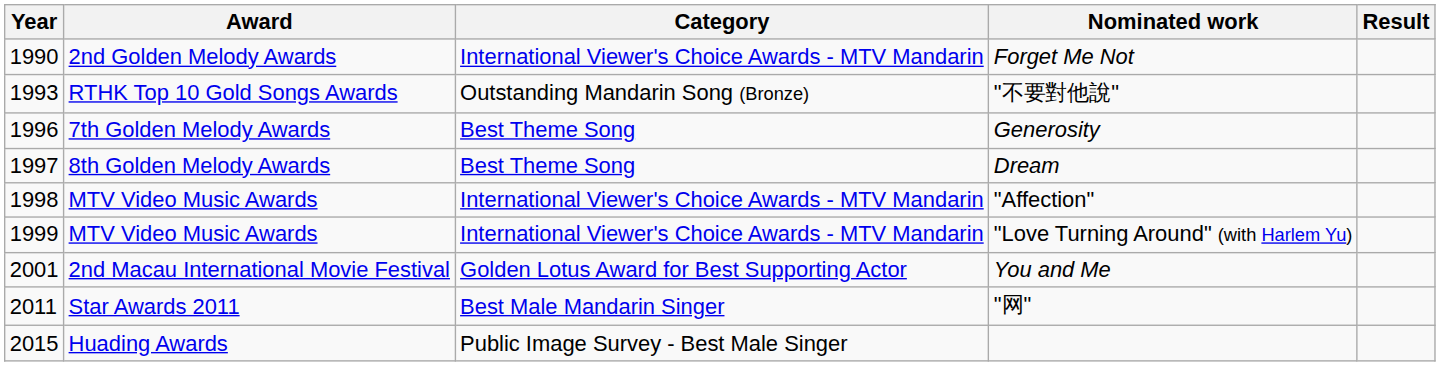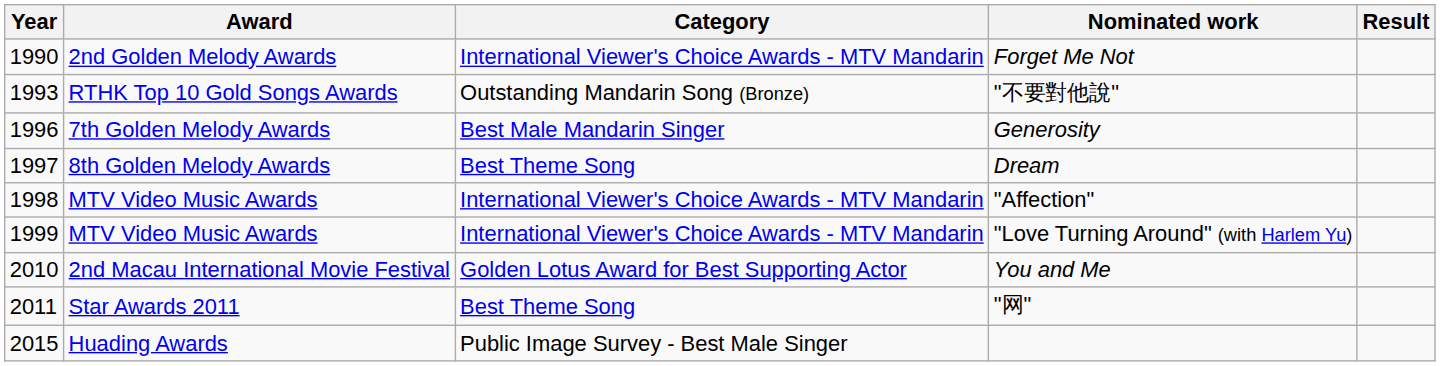 <table class="wikitable sortable">
 <tr>
 <th>Year</th>
 <th>Award</th>
 <th>Category</th>
 <th>Nominated work</th>
 <th>Result</th>
 </tr>
 <tr>
 <td>1990</td>
 <td><a href='#'>2nd Golden Melody Awards</a></td>
 <td><a href='#'>International Viewer's Choice Awards - MTV Mandarin</a></td>
 <td><em>Forget Me Not</em></td>
 <td></td>
 </tr>
 <tr>
 <td>1993</td>
 <td><a href='#'>RTHK Top 10 Gold Songs Awards</a></td>
 <td>Outstanding Mandarin Song <small>(Bronze)</small></td>
 <td>"不要對他說"</td>
 <td></td>
 </tr>
 <tr>
 <td>1996</td>
 <td><a href='#'>7th Golden Melody Awards</a></td>
-<td><a href='#'>Best Theme Song</a></td>
+<td><a href='#'>Best Male Mandarin Singer</a></td>
 <td><em>Generosity</em></td>
 <td></td>
 </tr>
 <tr>
 <td>1997</td>
 <td><a href='#'>8th Golden Melody Awards</a></td>
 <td><a href='#'>Best Theme Song</a></td>
 <td><em> Dream</em></td>
 <td></td>
 </tr>
 <tr>
 <td>1998</td>
 <td><a href='#'>MTV Video Music Awards</a></td>
 <td><a href='#'>International Viewer's Choice Awards - MTV Mandarin</a></td>
 <td>"Affection"</td>
 <td></td>
 </tr>
 <tr>
 <td>1999</td>
 <td><a href='#'>MTV Video Music Awards</a></td>
 <td><a href='#'>International Viewer's Choice Awards - MTV Mandarin</a></td>
 <td>"Love Turning Around" <small>(with <a href='#'>Harlem Yu</a>)</small></td>
 <td></td>
 </tr>
 <tr>
-<td>2001</td>
+<td>2010</td>
 <td><a href='#'>2nd Macau International Movie Festival</a></td>
 <td><a href='#'>Golden Lotus Award for Best Supporting Actor</a></td>
 <td><em>You and Me</em></td>
 <td></td>
 </tr>
 <tr>
 <td>2011</td>
 <td><a href='#'>Star Awards 2011</a></td>
-<td><a href='#'>Best Male Mandarin Singer</a></td>
+<td><a href='#'>Best Theme Song</a></td>
 <td>"网"</td>
 <td></td>
 </tr>
 <tr>
 <td>2015</td>
 <td><a href='#'>Huading Awards</a></td>
 <td>Public Image Survey - Best Male Singer</td>
 <td></td>
 <td></td>
 </tr>
 </table>
